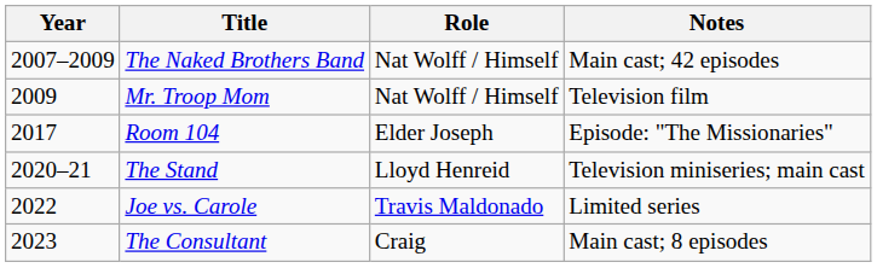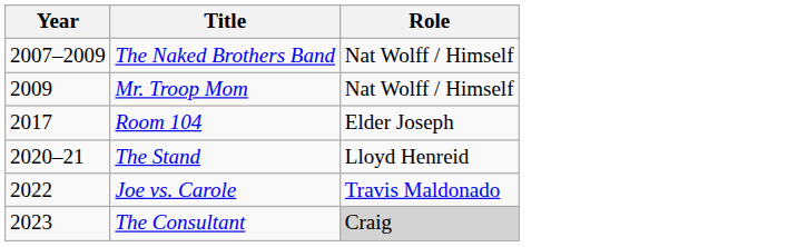 <table class="wikitable sortable">
 <tr>
 <th>Year</th>
 <th>Title</th>
 <th>Role</th>
-<th>Notes</th>
 </tr>
 <tr>
 <td>2007–2009</td>
 <td><em><a href='#'>The Naked Brothers Band</a></em></td>
 <td>Nat Wolff / Himself</td>
-<td>Main cast; 42 episodes</td>
 </tr>
 <tr>
 <td>2009</td>
 <td><em><a href='#'>Mr. Troop Mom</a></em></td>
 <td>Nat Wolff / Himself</td>
-<td>Television film</td>
 </tr>
 <tr>
 <td>2017</td>
 <td><em><a href='#'>Room 104</a></em></td>
 <td>Elder Joseph</td>
-<td>Episode: "The Missionaries"</td>
 </tr>
 <tr>
 <td>2020–21</td>
 <td><em><a href='#'>The Stand</a></em></td>
 <td>Lloyd Henreid</td>
-<td>Television miniseries; main cast</td>
 </tr>
 <tr>
 <td>2022</td>
 <td><em><a href='#'>Joe vs. Carole</a></em></td>
 <td><a href='#'>Travis Maldonado</a></td>
-<td>Limited series</td>
 </tr>
 <tr>
 <td>2023</td>
 <td><em><a href='#'>The Consultant</a></em></td>
-<td>Craig</td>
-<td>Main cast; 8 episodes</td>
+<td style="background: lightgrey;">Craig</td>
 </tr>
 </table>
